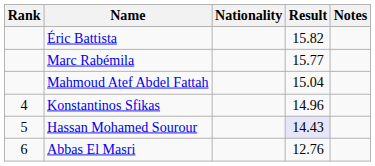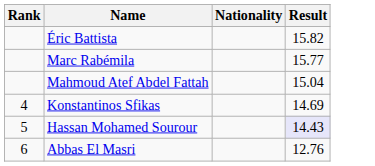 <table class="wikitable sortable" style="text-align:center">
 <tr>
 <th>Rank</th>
 <th>Name</th>
 <th>Nationality</th>
 <th>Result</th>
-<th>Notes</th>
 </tr>
 <tr>
 <td></td>
 <td align=left><a href='#'>Éric Battista</a></td>
 <td align=left></td>
 <td>15.82</td>
-<td></td>
 </tr>
 <tr>
 <td></td>
 <td align=left><a href='#'>Marc Rabémila</a></td>
 <td align=left></td>
 <td>15.77</td>
-<td></td>
 </tr>
 <tr>
 <td></td>
 <td align=left><a href='#'>Mahmoud Atef Abdel Fattah</a></td>
 <td align=left></td>
 <td>15.04</td>
-<td></td>
 </tr>
 <tr>
 <td>4</td>
 <td align=left><a href='#'>Konstantinos Sfikas</a></td>
 <td align=left></td>
-<td>14.96</td>
-<td></td>
+<td>14.69</td>
 </tr>
 <tr>
 <td>5</td>
 <td align=left><a href='#'>Hassan Mohamed Sourour</a></td>
 <td align=left></td>
 <td style="background: lavender;">14.43</td>
-<td></td>
 </tr>
 <tr>
 <td>6</td>
 <td align=left><a href='#'>Abbas El Masri</a></td>
 <td align=left></td>
 <td>12.76</td>
-<td></td>
 </tr>
 </table>
